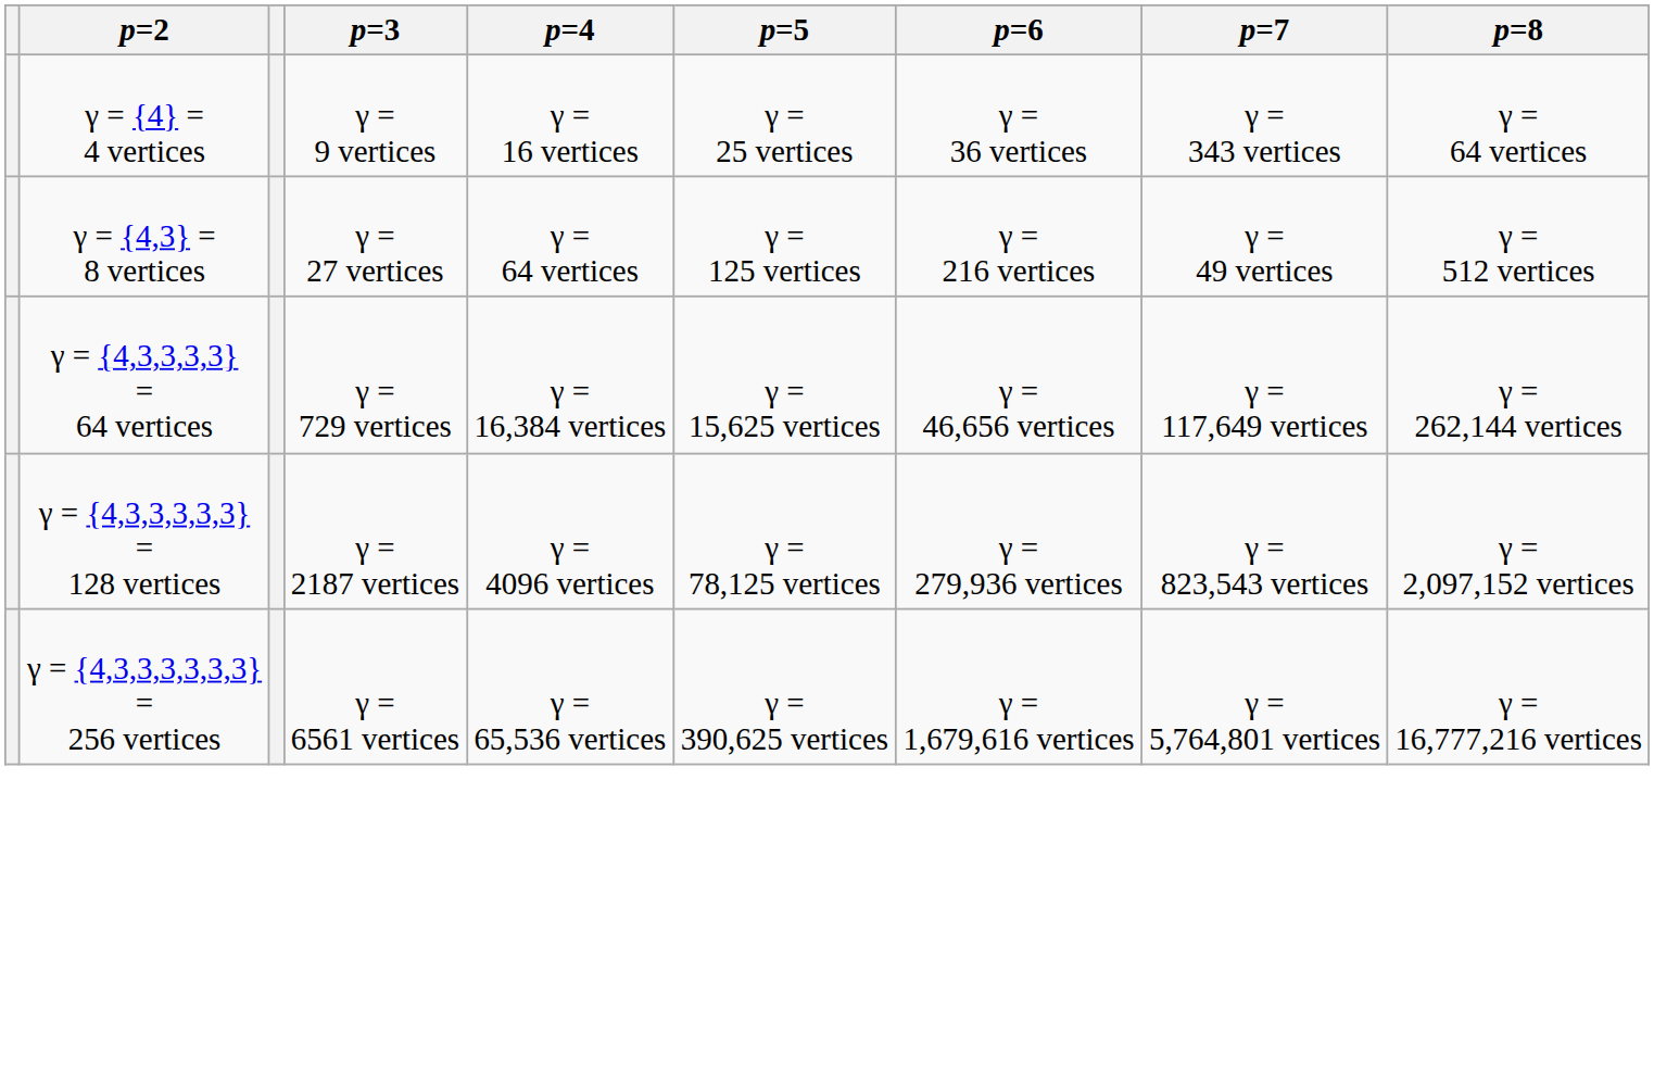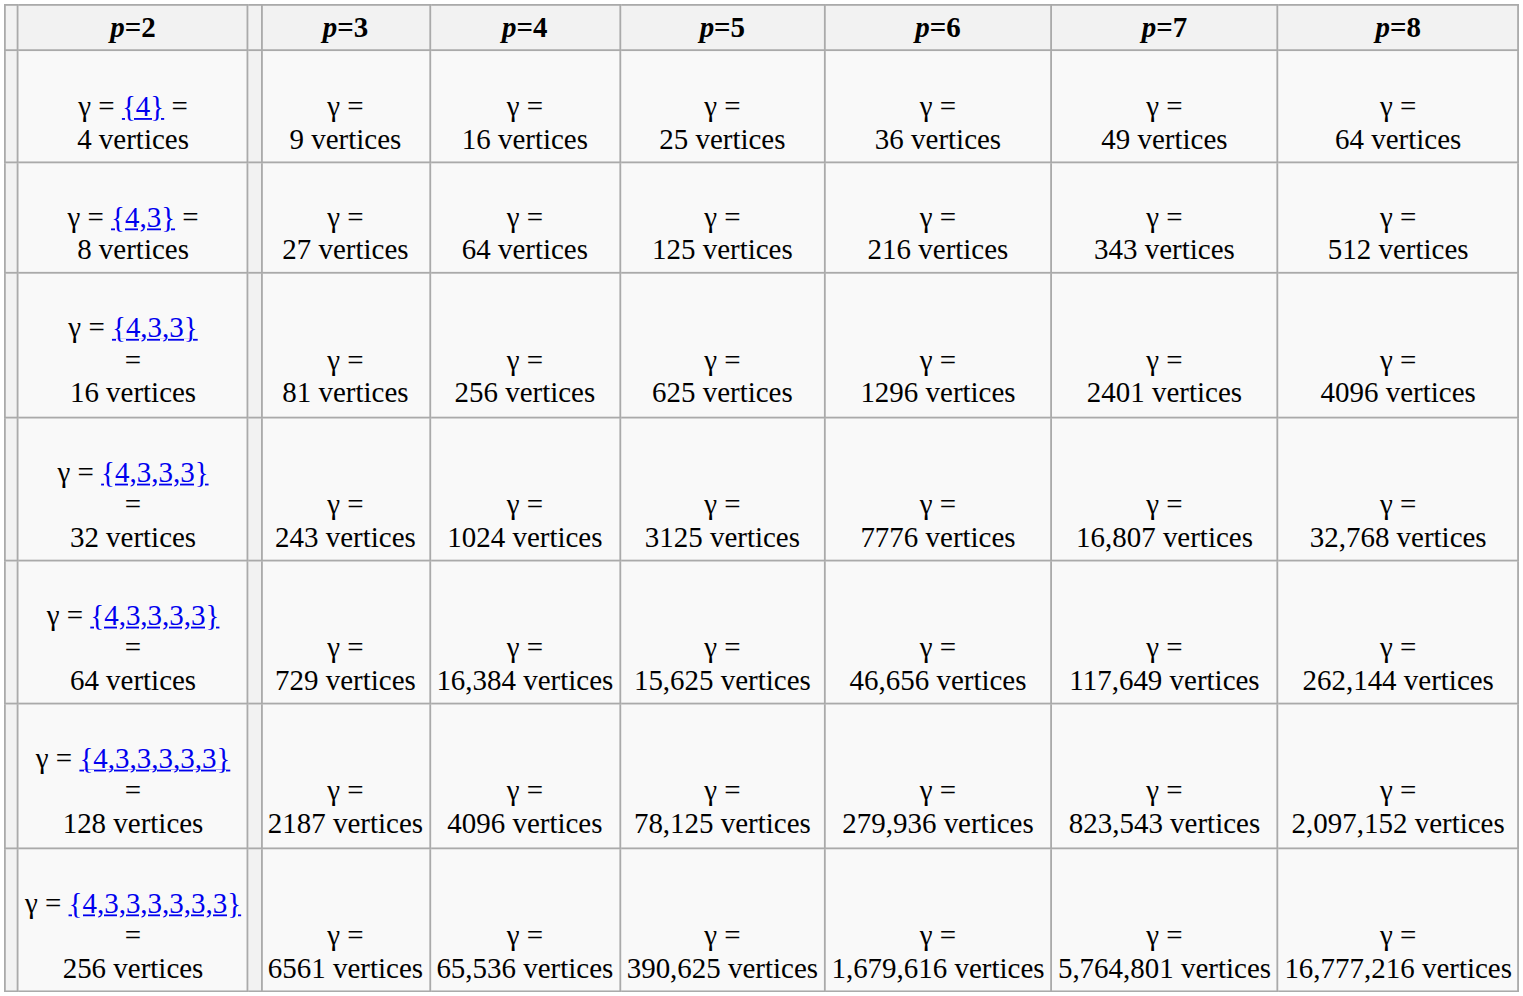 <table class=wikitable>
 <tr>
 <th></th>
 <th><em>p</em>=2</th>
 <th></th>
 <th><em>p</em>=3</th>
 <th><em>p</em>=4</th>
 <th><em>p</em>=5</th>
 <th><em>p</em>=6</th>
 <th><em>p</em>=7</th>
 <th><em>p</em>=8</th>
 </tr>
 <tr align=center valign=bottom>
 <th valign=middle></th>
 <td><br>γ = <a href='#'>{4}</a> = <br>4 vertices</td>
 <th valign=middle></th>
 <td><br>γ = <br>9 vertices</td>
 <td><br>γ = <br>16 vertices</td>
 <td><br>γ = <br>25 vertices</td>
 <td><br>γ = <br>36 vertices</td>
-<td><br>γ = <br>343 vertices</td>
+<td><br>γ = <br>49 vertices</td>
 <td><br>γ = <br>64 vertices</td>
 </tr>
 <tr align=center valign=bottom>
 <th valign=middle></th>
 <td><br>γ = <a href='#'>{4,3}</a> = <br>8 vertices</td>
 <th valign=middle></th>
 <td><br>γ = <br>27 vertices</td>
 <td><br>γ = <br>64 vertices</td>
 <td><br>γ = <br>125 vertices</td>
 <td><br>γ = <br>216 vertices</td>
-<td><br>γ = <br>49 vertices</td>
+<td><br>γ = <br>343 vertices</td>
 <td><br>γ = <br>512 vertices</td>
+</tr>
+<tr align=center valign=bottom>
+<th valign=middle></th>
+<td><br>γ = <a href='#'>{4,3,3}</a><br>= <br>16 vertices</td>
+<th valign=middle></th>
+<td><br>γ = <br>81 vertices</td>
+<td><br>γ = <br>256 vertices</td>
+<td><br>γ = <br>625 vertices</td>
+<td><br>γ = <br>1296 vertices</td>
+<td><br>γ = <br>2401 vertices</td>
+<td><br>γ = <br>4096 vertices</td>
+</tr>
+<tr align=center valign=bottom>
+<th valign=middle></th>
+<td><br>γ = <a href='#'>{4,3,3,3}</a><br>= <br>32 vertices</td>
+<th valign=middle></th>
+<td><br>γ = <br>243 vertices</td>
+<td><br>γ = <br>1024 vertices</td>
+<td><br>γ = <br>3125 vertices</td>
+<td><br>γ = <br>7776 vertices</td>
+<td>γ = <br>16,807 vertices</td>
+<td>γ = <br>32,768 vertices</td>
 </tr>
 <tr align=center valign=bottom>
 <th valign=middle></th>
 <td><br>γ = <a href='#'>{4,3,3,3,3}</a><br>= <br>64 vertices</td>
 <th valign=middle></th>
 <td><br>γ = <br>729 vertices</td>
 <td>γ = <br>16,384 vertices</td>
 <td><br>γ = <br>15,625 vertices</td>
 <td>γ = <br>46,656 vertices</td>
 <td>γ = <br>117,649 vertices</td>
 <td>γ = <br>262,144 vertices</td>
 </tr>
 <tr align=center valign=bottom>
 <th valign=middle></th>
 <td><br>γ = <a href='#'>{4,3,3,3,3,3}</a><br>= <br>128 vertices</td>
 <th valign=middle></th>
 <td><br>γ = <br>2187 vertices</td>
 <td><br>γ = <br>4096 vertices</td>
 <td>γ = <br>78,125 vertices</td>
 <td>γ = <br>279,936 vertices</td>
 <td>γ = <br>823,543 vertices</td>
 <td>γ = <br>2,097,152 vertices</td>
 </tr>
 <tr align=center valign=bottom>
 <th valign=middle></th>
 <td><br>γ = <a href='#'>{4,3,3,3,3,3,3}</a><br>= <br>256 vertices</td>
 <th valign=middle></th>
 <td><br>γ = <br>6561 vertices</td>
 <td>γ = <br>65,536 vertices</td>
 <td>γ = <br>390,625 vertices</td>
 <td>γ = <br>1,679,616 vertices</td>
 <td>γ = <br>5,764,801 vertices</td>
 <td>γ = <br>16,777,216 vertices</td>
 </tr>
 </table>
